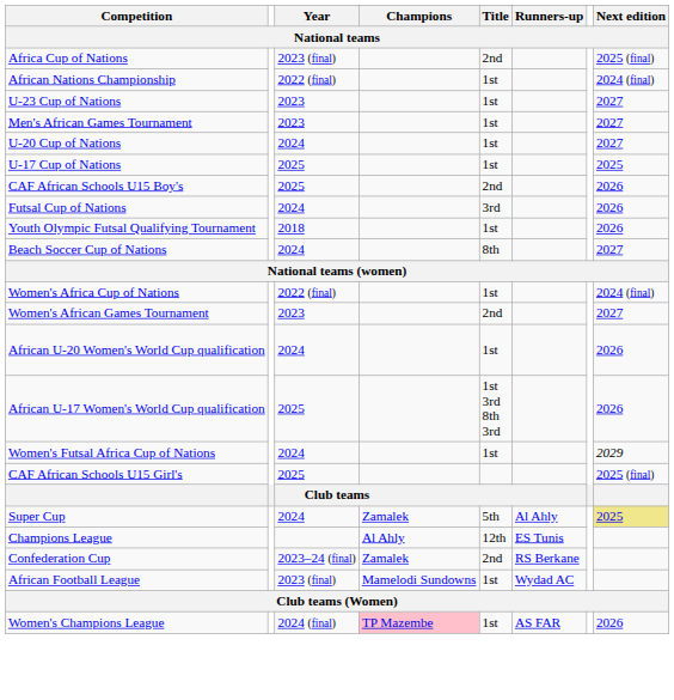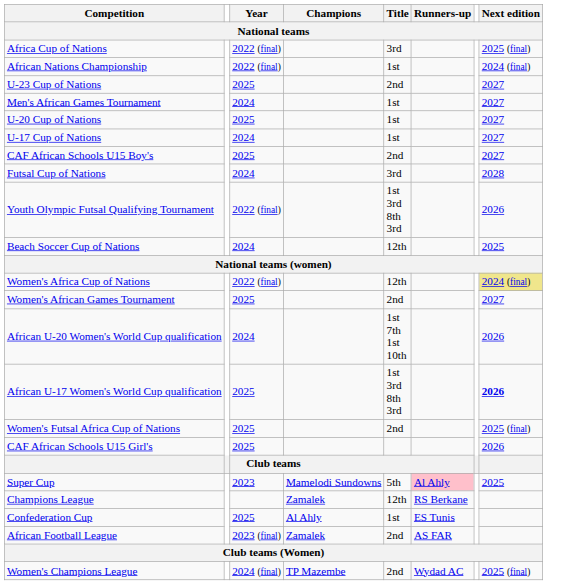 <table class="wikitable sortable">
 <tr>
 <th>Competition</th>
 <td width="1%" rowspan=1 style="background-color:#ffffff;"></td>
 <th>Year</th>
 <th>Champions</th>
 <th>Title</th>
 <th>Runners-up</th>
 <td width="1%" rowspan=1 style="background-color:#ffffff;"></td>
 <th>Next edition</th>
 </tr>
 <tr>
 <th colspan=10>National teams</th>
 </tr>
 <tr>
 <td><a href='#'>Africa Cup of Nations</a></td>
 <td width="1%" rowspan=10 style="background-color:#ffffff;"></td>
-<td><a href='#'>2023</a> <small>(<a href='#'>final</a>)</small></td>
+<td><a href='#'>2022</a> <small>(<a href='#'>final</a>)</small></td>
 <td></td>
-<td>2nd</td>
+<td>3rd</td>
 <td></td>
 <td width="1%" rowspan=10 style="background-color:#ffffff;"></td>
 <td><a href='#'>2025</a> <small>(<a href='#'>final</a>)</small></td>
 </tr>
 <tr>
 <td><a href='#'>African Nations Championship</a></td>
 <td><a href='#'>2022</a> <small>(<a href='#'>final</a>)</small></td>
 <td></td>
 <td>1st</td>
 <td></td>
 <td><a href='#'>2024</a> <small>(<a href='#'>final</a>)</small></td>
 </tr>
 <tr>
 <td><a href='#'>U-23 Cup of Nations</a></td>
-<td><a href='#'>2023</a></td>
+<td><a href='#'>2025</a></td>
 <td></td>
-<td>1st</td>
+<td>2nd</td>
 <td></td>
 <td><a href='#'>2027</a></td>
 </tr>
 <tr>
 <td><a href='#'>Men's African Games Tournament</a></td>
-<td><a href='#'>2023</a></td>
+<td><a href='#'>2024</a></td>
 <td></td>
 <td>1st</td>
 <td></td>
 <td><a href='#'>2027</a></td>
 </tr>
 <tr>
 <td><a href='#'>U-20 Cup of Nations</a></td>
+<td><a href='#'>2025</a></td>
+<td></td>
+<td>1st</td>
+<td></td>
+<td><a href='#'>2027</a></td>
+</tr>
+<tr>
+<td><a href='#'>U-17 Cup of Nations</a></td>
 <td><a href='#'>2024</a></td>
 <td></td>
 <td>1st</td>
 <td></td>
 <td><a href='#'>2027</a></td>
 </tr>
 <tr>
-<td><a href='#'>U-17 Cup of Nations</a></td>
-<td><a href='#'>2025</a></td>
-<td></td>
-<td>1st</td>
-<td></td>
-<td><a href='#'>2025</a></td>
-</tr>
-<tr>
 <td><a href='#'>CAF African Schools U15 Boy's</a></td>
 <td><a href='#'>2025</a></td>
 <td></td>
 <td>2nd</td>
 <td></td>
-<td><a href='#'>2026</a></td>
+<td><a href='#'>2027</a></td>
 </tr>
 <tr>
 <td><a href='#'>Futsal Cup of Nations</a></td>
 <td><a href='#'>2024</a></td>
 <td></td>
 <td>3rd</td>
 <td></td>
-<td><a href='#'>2026</a></td>
+<td><a href='#'>2028</a></td>
 </tr>
 <tr>
 <td><a href='#'>Youth Olympic Futsal Qualifying Tournament</a></td>
-<td><a href='#'>2018</a></td>
+<td><a href='#'>2022</a> <small>(<a href='#'>final</a>)</small></td>
 <td></td>
-<td>1st</td>
+<td>1st<br>3rd<br>8th<br>3rd</td>
 <td></td>
 <td><a href='#'>2026</a></td>
 </tr>
 <tr>
 <td><a href='#'>Beach Soccer Cup of Nations</a></td>
 <td><a href='#'>2024</a></td>
 <td></td>
-<td>8th</td>
+<td>12th</td>
 <td></td>
-<td><a href='#'>2027</a></td>
+<td><a href='#'>2025</a></td>
 </tr>
 <tr>
 <th colspan=10>National teams (women)</th>
 </tr>
 <tr>
 <td><a href='#'>Women's Africa Cup of Nations</a></td>
 <td width="1%" rowspan=7 style="background-color:#ffffff;"></td>
 <td><a href='#'>2022</a> <small>(<a href='#'>final</a>)</small></td>
 <td></td>
-<td>1st</td>
+<td>12th</td>
 <td></td>
 <td width="1%" rowspan=7 style="background-color:#ffffff;"></td>
-<td><a href='#'>2024</a> <small>(<a href='#'>final</a>)</small></td>
+<td style="background: khaki;"><a href='#'>2024</a> <small>(<a href='#'>final</a>)</small></td>
 </tr>
 <tr>
 <td><a href='#'>Women's African Games Tournament</a></td>
-<td><a href='#'>2023</a></td>
+<td><a href='#'>2025</a></td>
 <td></td>
 <td>2nd</td>
 <td></td>
 <td><a href='#'>2027</a></td>
 </tr>
 <tr>
 <td><a href='#'>African U-20 Women's World Cup qualification</a></td>
 <td><a href='#'>2024</a></td>
 <td><br><br><br></td>
-<td>1st</td>
+<td>1st<br>7th<br>1st<br>10th</td>
 <td><br><br><br></td>
 <td><a href='#'>2026</a></td>
 </tr>
 <tr>
 <td><a href='#'>African U-17 Women's World Cup qualification</a></td>
 <td><a href='#'>2025</a></td>
 <td><br><br><br></td>
 <td>1st<br>3rd<br>8th<br>3rd</td>
 <td><br><br><br></td>
-<td><a href='#'>2026</a></td>
+<td><strong><a href='#'>2026</a></strong></td>
 </tr>
 <tr>
 <td><a href='#'>Women's Futsal Africa Cup of Nations</a></td>
-<td><a href='#'>2024</a></td>
+<td><a href='#'>2025</a></td>
 <td></td>
-<td>1st</td>
+<td>2nd</td>
 <td></td>
-<td><em>2029</em></td>
+<td><a href='#'>2025</a> <small>(<a href='#'>final</a>)</small></td>
 </tr>
 <tr>
 <td><a href='#'>CAF African Schools U15 Girl's</a></td>
 <td><a href='#'>2025</a></td>
 <td></td>
 <td></td>
 <td></td>
-<td><a href='#'>2025</a> <small>(<a href='#'>final</a>)</small></td>
+<td><a href='#'>2026</a></td>
 </tr>
 <tr>
 <th colspan=10>Club teams</th>
 </tr>
 <tr>
 <td><a href='#'>Super Cup</a></td>
 <td width="1%" rowspan=4 style="background-color:#ffffff;"></td>
-<td><a href='#'>2024</a></td>
-<td> <a href='#'>Zamalek</a></td>
+<td><a href='#'>2023</a></td>
+<td> <a href='#'>Mamelodi Sundowns</a></td>
 <td>5th</td>
-<td> <a href='#'>Al Ahly</a></td>
+<td style="background: pink;"> <a href='#'>Al Ahly</a></td>
 <td width="1%" rowspan=4 style="background-color:#ffffff;"></td>
-<td style="background: khaki;"><a href='#'>2025</a></td>
+<td><a href='#'>2025</a></td>
 </tr>
 <tr>
 <td><a href='#'>Champions League</a></td>
 <td></td>
-<td> <a href='#'>Al Ahly</a></td>
+<td> <a href='#'>Zamalek</a></td>
 <td>12th</td>
-<td> <a href='#'>ES Tunis</a></td>
+<td> <a href='#'>RS Berkane</a></td>
 <td></td>
 </tr>
 <tr>
 <td><a href='#'>Confederation Cup</a></td>
-<td><a href='#'>2023–24</a> <small>(<a href='#'>final</a>)</small></td>
-<td> <a href='#'>Zamalek</a></td>
-<td>2nd</td>
-<td> <a href='#'>RS Berkane</a></td>
+<td><a href='#'>2025</a></td>
+<td> <a href='#'>Al Ahly</a></td>
+<td>1st</td>
+<td> <a href='#'>ES Tunis</a></td>
 <td></td>
 </tr>
 <tr>
 <td><a href='#'>African Football League</a></td>
 <td><a href='#'>2023</a> <small>(<a href='#'>final</a>)</small></td>
-<td> <a href='#'>Mamelodi Sundowns</a></td>
-<td>1st</td>
-<td> <a href='#'>Wydad AC</a></td>
+<td> <a href='#'>Zamalek</a></td>
+<td>2nd</td>
+<td> <a href='#'>AS FAR</a></td>
 <td></td>
 </tr>
 <tr>
 <th colspan=10>Club teams (Women)</th>
 </tr>
 <tr>
 <td><a href='#'>Women's Champions League</a></td>
 <td width="1%" rowspan=1 style="background-color:#ffffff;"></td>
 <td><a href='#'>2024</a> <small>(<a href='#'>final</a>)</small></td>
-<td style="background: pink;"> <a href='#'>TP Mazembe</a></td>
-<td>1st</td>
-<td> <a href='#'>AS FAR</a></td>
+<td> <a href='#'>TP Mazembe</a></td>
+<td>2nd</td>
+<td> <a href='#'>Wydad AC</a></td>
 <td width="1%" rowspan=1 style="background-color:#ffffff;"></td>
-<td><a href='#'>2026</a></td>
+<td><a href='#'>2025</a> <small>(<a href='#'>final</a>)</small></td>
 </tr>
 </table>
